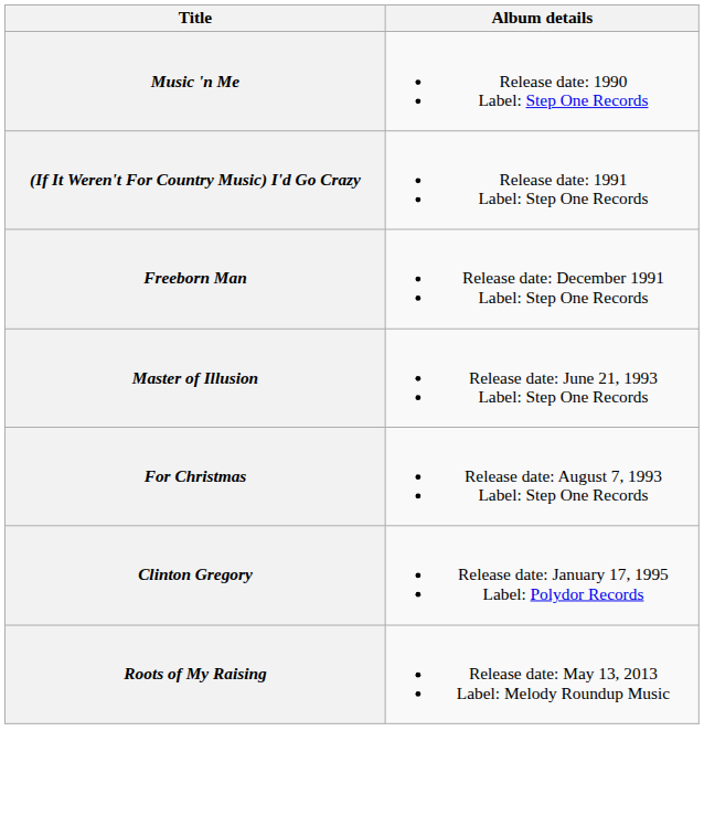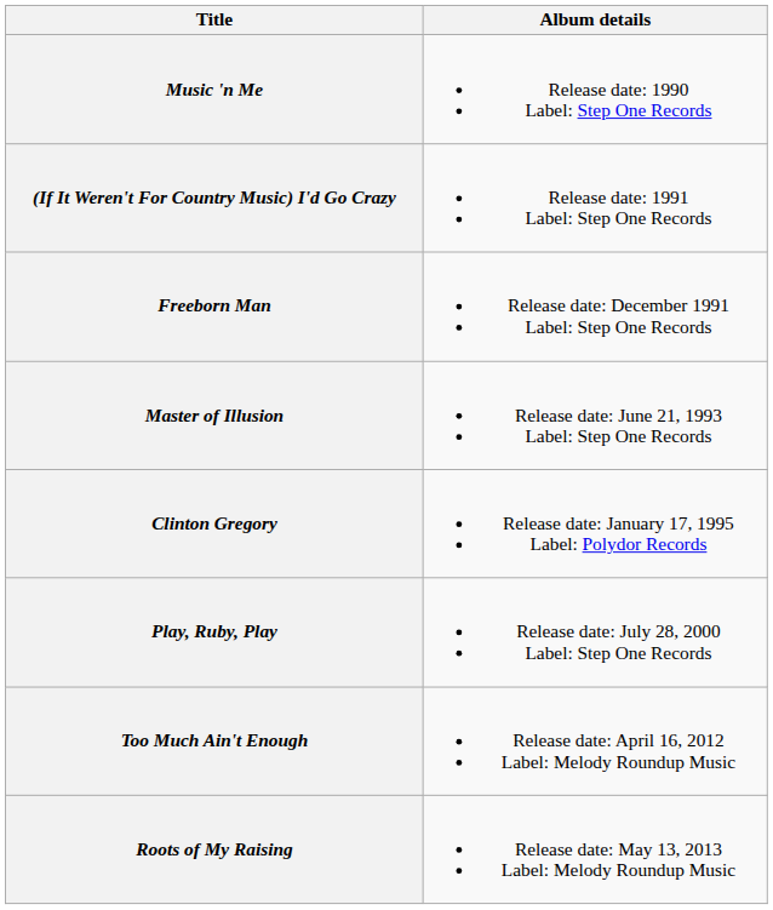 <table class="wikitable plainrowheaders" style="text-align:center;">
 <tr>
 <th style="width:22em;">Title</th>
 <th style="width:18em;">Album details</th>
 </tr>
 <tr>
 <th scope="row"><em>Music 'n Me</em></th>
 <td><br><ul><li>Release date: 1990</li><li>Label: <a href='#'>Step One Records</a></li></ul></td>
 </tr>
 <tr>
 <th scope="row"><em>(If It Weren't For Country Music) I'd Go Crazy</em></th>
 <td><br><ul><li>Release date: 1991</li><li>Label: Step One Records</li></ul></td>
 </tr>
 <tr>
 <th scope="row"><em>Freeborn Man</em></th>
 <td><br><ul><li>Release date: December 1991</li><li>Label: Step One Records</li></ul></td>
 </tr>
 <tr>
 <th scope="row"><em>Master of Illusion</em></th>
 <td><br><ul><li>Release date: June 21, 1993</li><li>Label: Step One Records</li></ul></td>
 </tr>
 <tr>
-<th scope="row"><em>For Christmas</em></th>
-<td><br><ul><li>Release date: August 7, 1993</li><li>Label: Step One Records</li></ul></td>
+<th scope="row"><em>Clinton Gregory</em></th>
+<td><br><ul><li>Release date: January 17, 1995</li><li>Label: <a href='#'>Polydor Records</a></li></ul></td>
 </tr>
 <tr>
-<th scope="row"><em>Clinton Gregory</em></th>
-<td><br><ul><li>Release date: January 17, 1995</li><li>Label: <a href='#'>Polydor Records</a></li></ul></td>
+<th scope="row"><em>Play, Ruby, Play</em></th>
+<td><br><ul><li>Release date: July 28, 2000</li><li>Label: Step One Records</li></ul></td>
+</tr>
+<tr>
+<th scope="row"><em>Too Much Ain't Enough</em></th>
+<td><br><ul><li>Release date: April 16, 2012</li><li>Label: Melody Roundup Music</li></ul></td>
 </tr>
 <tr>
 <th scope="row"><em>Roots of My Raising</em></th>
 <td><br><ul><li>Release date: May 13, 2013</li><li>Label: Melody Roundup Music</li></ul></td>
 </tr>
 </table>
